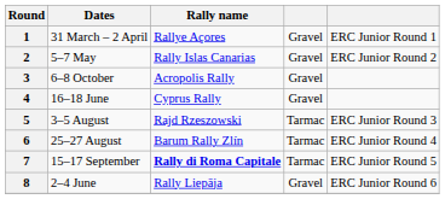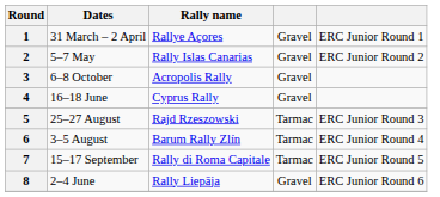 <table class="wikitable" style="font-size: 95%">
 <tr>
 <th>Round</th>
 <th>Dates</th>
 <th>Rally name</th>
 <th></th>
 <th></th>
 </tr>
 <tr>
 <th>1</th>
 <td>31 March – 2 April</td>
 <td> <a href='#'>Rallye Açores</a></td>
 <td align="center">Gravel</td>
 <td>ERC Junior Round 1</td>
 </tr>
 <tr>
 <th>2</th>
 <td>5–7 May</td>
 <td> <a href='#'>Rally Islas Canarias</a></td>
 <td align="center">Gravel</td>
 <td>ERC Junior Round 2</td>
 </tr>
 <tr>
 <th>3</th>
 <td>6–8 October</td>
 <td> <a href='#'>Acropolis Rally</a></td>
 <td align="center">Gravel</td>
 <td></td>
 </tr>
 <tr>
 <th>4</th>
 <td>16–18 June</td>
 <td> <a href='#'>Cyprus Rally</a></td>
 <td align="center">Gravel</td>
 <td></td>
 </tr>
 <tr>
 <th>5</th>
-<td>3–5 August</td>
+<td>25–27 August</td>
 <td> <a href='#'>Rajd Rzeszowski</a></td>
 <td align="center">Tarmac</td>
 <td>ERC Junior Round 3</td>
 </tr>
 <tr>
 <th>6</th>
-<td>25–27 August</td>
+<td>3–5 August</td>
 <td> <a href='#'>Barum Rally Zlín</a></td>
 <td align="center">Tarmac</td>
 <td>ERC Junior Round 4</td>
 </tr>
 <tr>
 <th>7</th>
 <td>15–17 September</td>
-<td><strong> <a href='#'>Rally di Roma Capitale</a></strong></td>
+<td> <a href='#'>Rally di Roma Capitale</a></td>
 <td align="center">Tarmac</td>
 <td>ERC Junior Round 5</td>
 </tr>
 <tr>
 <th>8</th>
 <td>2–4 June</td>
 <td> <a href='#'>Rally Liepāja</a></td>
 <td align="center">Gravel</td>
 <td>ERC Junior Round 6</td>
 </tr>
 <tr>
 </tr>
 </table>
